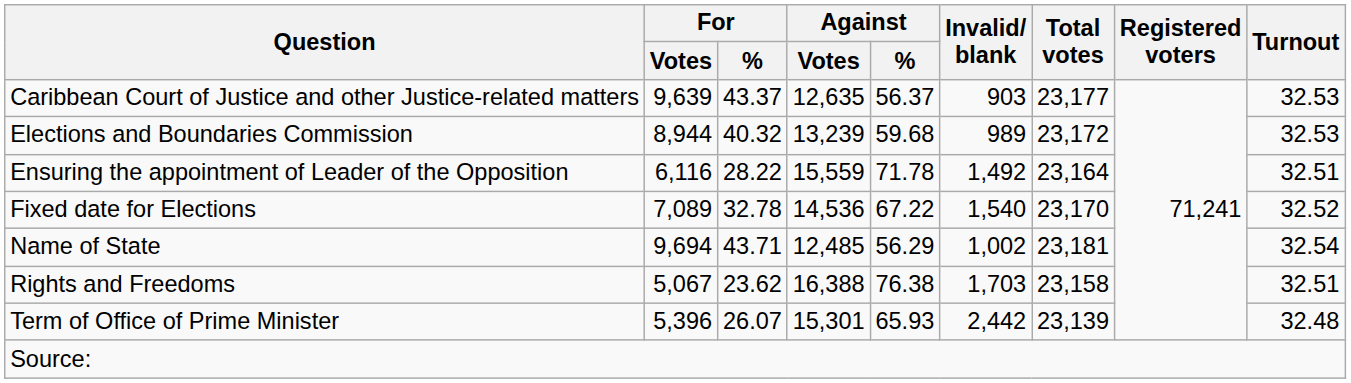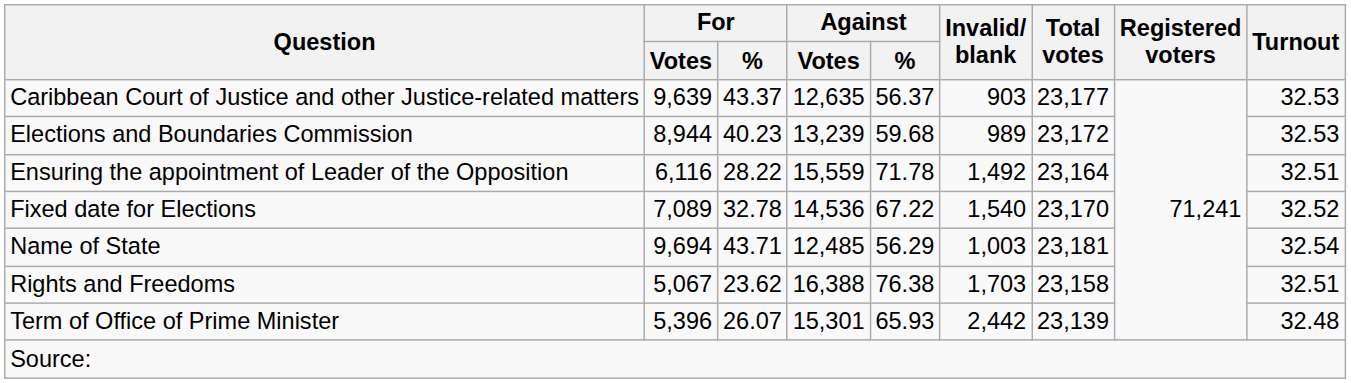 <table class=wikitable style=text-align:right>
 <tr>
 <th rowspan=2>Question</th>
 <th colspan=2>For</th>
 <th colspan=2>Against</th>
 <th rowspan=2>Invalid/<br>blank</th>
 <th rowspan=2>Total<br>votes</th>
 <th rowspan=2>Registered<br>voters</th>
 <th rowspan=2>Turnout</th>
 </tr>
 <tr>
 <th>Votes</th>
 <th>%</th>
 <th>Votes</th>
 <th>%</th>
 </tr>
 <tr>
 <td align=left>Caribbean Court of Justice and other Justice-related matters</td>
 <td>9,639</td>
 <td>43.37</td>
 <td>12,635</td>
 <td>56.37</td>
 <td>903</td>
 <td>23,177</td>
 <td rowspan=7>71,241</td>
 <td>32.53</td>
 </tr>
 <tr>
 <td align=left>Elections and Boundaries Commission</td>
 <td>8,944</td>
-<td>40.32</td>
+<td>40.23</td>
 <td>13,239</td>
 <td>59.68</td>
 <td>989</td>
 <td>23,172</td>
 <td>32.53</td>
 </tr>
 <tr>
 <td align=left>Ensuring the appointment of Leader of the Opposition</td>
 <td>6,116</td>
 <td>28.22</td>
 <td>15,559</td>
 <td>71.78</td>
 <td>1,492</td>
 <td>23,164</td>
 <td>32.51</td>
 </tr>
 <tr>
 <td align=left>Fixed date for Elections</td>
 <td>7,089</td>
 <td>32.78</td>
 <td>14,536</td>
 <td>67.22</td>
 <td>1,540</td>
 <td>23,170</td>
 <td>32.52</td>
 </tr>
 <tr>
 <td align=left>Name of State</td>
 <td>9,694</td>
 <td>43.71</td>
 <td>12,485</td>
 <td>56.29</td>
-<td>1,002</td>
+<td>1,003</td>
 <td>23,181</td>
 <td>32.54</td>
 </tr>
 <tr>
 <td align=left>Rights and Freedoms</td>
 <td>5,067</td>
 <td>23.62</td>
 <td>16,388</td>
 <td>76.38</td>
 <td>1,703</td>
 <td>23,158</td>
 <td>32.51</td>
 </tr>
 <tr>
 <td align=left>Term of Office of Prime Minister</td>
 <td>5,396</td>
 <td>26.07</td>
 <td>15,301</td>
 <td>65.93</td>
 <td>2,442</td>
 <td>23,139</td>
 <td>32.48</td>
 </tr>
 <tr>
 <td colspan=9 align=left>Source: </td>
 </tr>
 </table>
